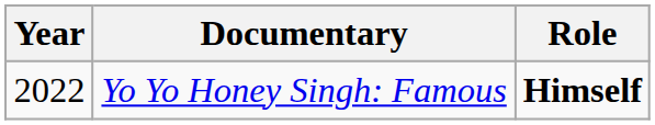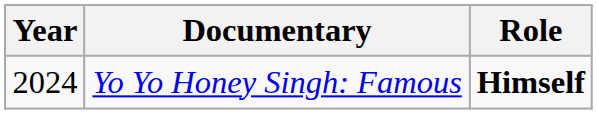 <table class="wikitable sortable">
 <tr>
 <th>Year</th>
 <th>Documentary</th>
 <th>Role</th>
 </tr>
 <tr>
-<td>2022</td>
+<td>2024</td>
 <td><em><a href='#'>Yo Yo Honey Singh: Famous</a></em></td>
 <td><strong>Himself</strong></td>
 </tr>
 </table>
